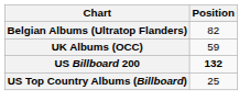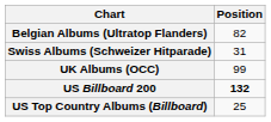 <table class="wikitable sortable plainrowheaders" style="text-align:center">
 <tr>
 <th scope="col">Chart</th>
 <th scope="col">Position</th>
 </tr>
 <tr>
 <th scope="row">Belgian Albums (Ultratop Flanders)</th>
 <td>82</td>
 </tr>
 <tr>
+<th scope="row">Swiss Albums (Schweizer Hitparade)</th>
+<td>31</td>
+</tr>
+<tr>
 <th scope="row">UK Albums (OCC)</th>
-<td>59</td>
+<td>99</td>
 </tr>
 <tr>
 <th scope="row">US <em>Billboard</em> 200</th>
 <td><strong>132</strong></td>
 </tr>
 <tr>
 <th scope="row">US Top Country Albums (<em>Billboard</em>)</th>
 <td>25</td>
 </tr>
 </table>
